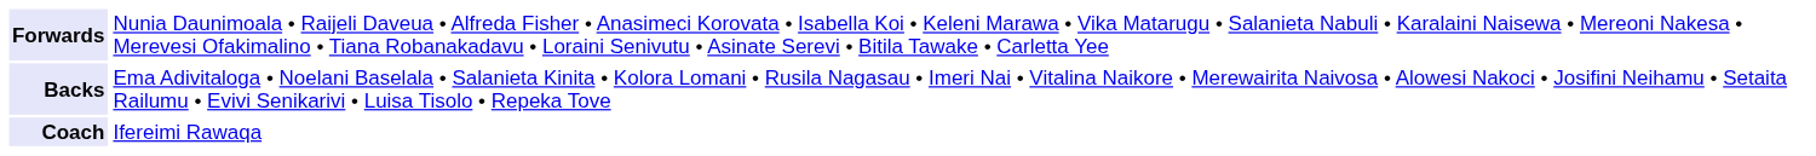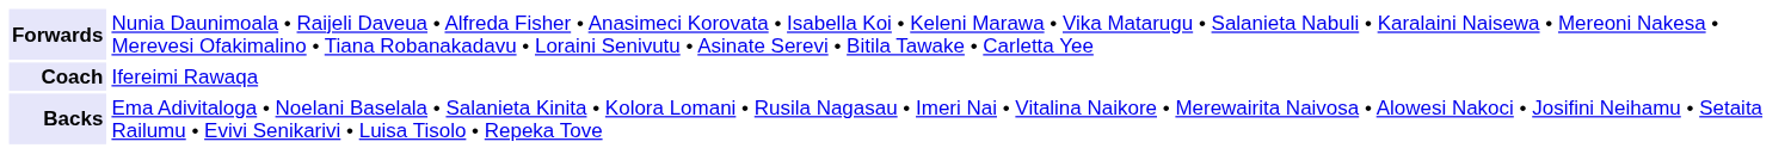 <table cellpadding="2" style="border: 1px solid white; font-size:90%;">
 <tr>
 <td style="text-align:right;" bgcolor="lavender"><strong>Forwards</strong></td>
 <td style="text-align:left;"><a href='#'>Nunia Daunimoala</a> • <a href='#'>Raijeli Daveua</a> • <a href='#'>Alfreda Fisher</a> • <a href='#'>Anasimeci Korovata</a> • <a href='#'>Isabella Koi</a> • <a href='#'>Keleni Marawa</a> • <a href='#'>Vika Matarugu</a> • <a href='#'>Salanieta Nabuli</a> • <a href='#'>Karalaini Naisewa</a> • <a href='#'>Mereoni Nakesa</a> • <a href='#'>Merevesi Ofakimalino</a> • <a href='#'>Tiana Robanakadavu</a> • <a href='#'>Loraini Senivutu</a> • <a href='#'>Asinate Serevi</a> • <a href='#'>Bitila Tawake</a> • <a href='#'>Carletta Yee</a></td>
 </tr>
 <tr>
+<td style="text-align:right;" bgcolor="lavender"><strong>Coach</strong></td>
+<td style="text-align:left;"><a href='#'>Ifereimi Rawaqa</a></td>
+</tr>
+<tr>
 <td style="text-align:right;" bgcolor="lavender"><strong>Backs</strong></td>
 <td style="text-align:left;"><a href='#'>Ema Adivitaloga</a> • <a href='#'>Noelani Baselala</a> • <a href='#'>Salanieta Kinita</a> • <a href='#'>Kolora Lomani</a> • <a href='#'>Rusila Nagasau</a> • <a href='#'>Imeri Nai</a> • <a href='#'>Vitalina Naikore</a> • <a href='#'>Merewairita Naivosa</a> • <a href='#'>Alowesi Nakoci</a> • <a href='#'>Josifini Neihamu</a> • <a href='#'>Setaita Railumu</a> • <a href='#'>Evivi Senikarivi</a> • <a href='#'>Luisa Tisolo</a> • <a href='#'>Repeka Tove</a></td>
 </tr>
-<tr>
-<td style="text-align:right;" bgcolor="lavender"><strong>Coach</strong></td>
-<td style="text-align:left;"><a href='#'>Ifereimi Rawaqa</a></td>
-</tr>
 </table>
